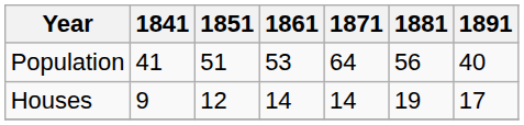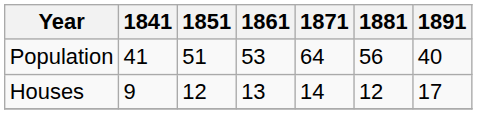 <table class="wikitable">
 <tr>
 <th>Year</th>
 <th>1841</th>
 <th>1851</th>
 <th>1861</th>
 <th>1871</th>
 <th>1881</th>
 <th>1891</th>
 </tr>
 <tr>
 <td>Population</td>
 <td>41</td>
 <td>51</td>
 <td>53</td>
 <td>64</td>
 <td>56</td>
 <td>40</td>
 </tr>
 <tr>
 <td>Houses</td>
 <td>9</td>
 <td>12</td>
+<td>13</td>
 <td>14</td>
-<td>14</td>
-<td>19</td>
+<td>12</td>
 <td>17</td>
 </tr>
 <tr>
 </tr>
 </table>
